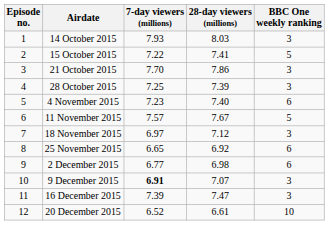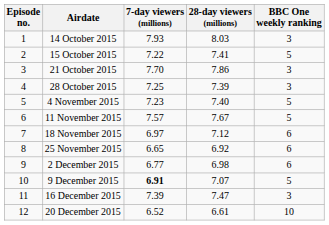 <table class="wikitable" style="text-align:center;">
 <tr>
 <th>Episode<br>no.</th>
 <th>Airdate</th>
 <th>7-day viewers<br><small>(millions)</small></th>
 <th>28-day viewers<br><small>(millions)</small></th>
 <th>BBC One<br>weekly ranking</th>
 </tr>
 <tr>
 <td>1</td>
 <td>14 October 2015</td>
 <td>7.93</td>
 <td>8.03</td>
 <td>3</td>
 </tr>
 <tr>
 <td>2</td>
 <td>15 October 2015</td>
 <td>7.22</td>
 <td>7.41</td>
 <td>5</td>
 </tr>
 <tr>
 <td>3</td>
 <td>21 October 2015</td>
 <td>7.70</td>
 <td>7.86</td>
 <td>3</td>
 </tr>
 <tr>
 <td>4</td>
 <td>28 October 2015</td>
 <td>7.25</td>
 <td>7.39</td>
 <td>3</td>
 </tr>
 <tr>
 <td>5</td>
 <td>4 November 2015</td>
 <td>7.23</td>
 <td>7.40</td>
-<td>6</td>
+<td>5</td>
 </tr>
 <tr>
 <td>6</td>
 <td>11 November 2015</td>
 <td>7.57</td>
 <td>7.67</td>
 <td>5</td>
 </tr>
 <tr>
 <td>7</td>
 <td>18 November 2015</td>
 <td>6.97</td>
 <td>7.12</td>
-<td>3</td>
+<td>6</td>
 </tr>
 <tr>
 <td>8</td>
 <td>25 November 2015</td>
 <td>6.65</td>
 <td>6.92</td>
 <td>6</td>
 </tr>
 <tr>
 <td>9</td>
 <td>2 December 2015</td>
 <td>6.77</td>
 <td>6.98</td>
 <td>6</td>
 </tr>
 <tr>
 <td>10</td>
 <td>9 December 2015</td>
 <td><strong>6.91</strong></td>
 <td>7.07</td>
-<td>3</td>
+<td>5</td>
 </tr>
 <tr>
 <td>11</td>
 <td>16 December 2015</td>
 <td>7.39</td>
 <td>7.47</td>
 <td>3</td>
 </tr>
 <tr>
 <td>12</td>
 <td>20 December 2015</td>
 <td>6.52</td>
 <td>6.61</td>
 <td>10</td>
 </tr>
 </table>
